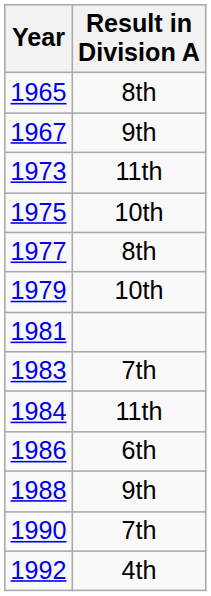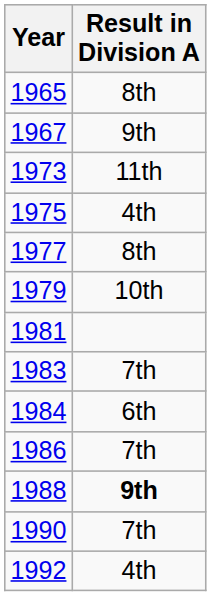 <table class="wikitable" style="text-align:center">
 <tr>
 <th>Year</th>
 <th>Result in<br>Division A</th>
 </tr>
 <tr>
 <td><a href='#'>1965</a></td>
 <td>8th</td>
 </tr>
 <tr>
 <td><a href='#'>1967</a></td>
 <td>9th</td>
 </tr>
 <tr>
 <td><a href='#'>1973</a></td>
 <td>11th</td>
 </tr>
 <tr>
 <td><a href='#'>1975</a></td>
-<td>10th</td>
+<td>4th</td>
 </tr>
 <tr>
 <td><a href='#'>1977</a></td>
 <td>8th</td>
 </tr>
 <tr>
 <td><a href='#'>1979</a></td>
 <td>10th</td>
 </tr>
 <tr>
 <td><a href='#'>1981</a></td>
 <td></td>
 </tr>
 <tr>
 <td><a href='#'>1983</a></td>
 <td>7th</td>
 </tr>
 <tr>
 <td><a href='#'>1984</a></td>
-<td>11th</td>
+<td>6th</td>
 </tr>
 <tr>
 <td><a href='#'>1986</a></td>
-<td>6th</td>
+<td>7th</td>
 </tr>
 <tr>
 <td><a href='#'>1988</a></td>
-<td>9th</td>
+<td><strong>9th</strong></td>
 </tr>
 <tr>
 <td><a href='#'>1990</a></td>
 <td>7th</td>
 </tr>
 <tr>
 <td><a href='#'>1992</a></td>
 <td>4th</td>
 </tr>
 </table>
